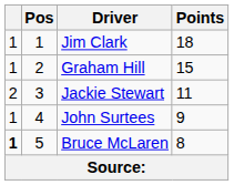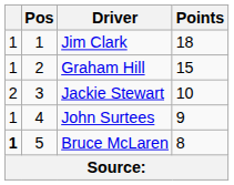 <table class="wikitable" style="font-size: 95%;">
 <tr>
 <th></th>
 <th>Pos</th>
 <th>Driver</th>
 <th>Points</th>
 </tr>
 <tr>
 <td align="left"> 1</td>
 <td align="center">1</td>
 <td> <a href='#'>Jim Clark</a></td>
 <td align="left">18</td>
 </tr>
 <tr>
 <td align="left"> 1</td>
 <td align="center">2</td>
 <td> <a href='#'>Graham Hill</a></td>
 <td align="left">15</td>
 </tr>
 <tr>
 <td align="left"> 2</td>
 <td align="center">3</td>
 <td> <a href='#'>Jackie Stewart</a></td>
-<td align="left">11</td>
+<td align="left">10</td>
 </tr>
 <tr>
 <td align="left"> 1</td>
 <td align="center">4</td>
 <td> <a href='#'>John Surtees</a></td>
 <td align="left">9</td>
 </tr>
 <tr>
 <td align="left"><strong> 1</strong></td>
 <td align="center">5</td>
 <td> <a href='#'>Bruce McLaren</a></td>
 <td align="left">8</td>
 </tr>
 <tr>
 <th colspan=4>Source: </th>
 </tr>
 </table>
